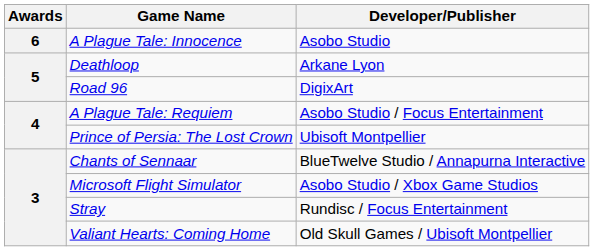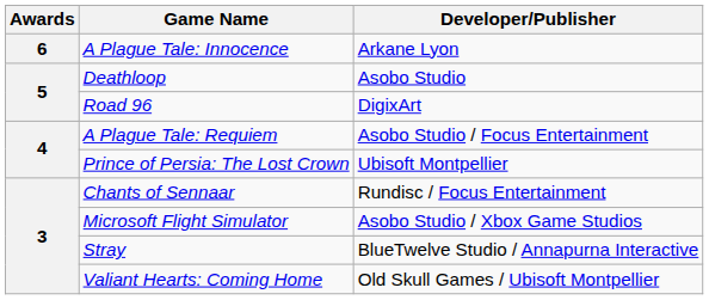 <table class="wikitable sortable plainrowheaders">
 <tr>
 <th scope="col">Awards</th>
 <th scope="col">Game Name</th>
 <th scope="col">Developer/Publisher</th>
 </tr>
 <tr>
 <th scope="row" style="text-align: center">6</th>
 <td><em><a href='#'>A Plague Tale: Innocence</a></em></td>
-<td><a href='#'>Asobo Studio</a></td>
+<td><a href='#'>Arkane Lyon</a></td>
 </tr>
 <tr>
 <th scope="row" style="text-align: center" rowspan="2">5</th>
 <td><em><a href='#'>Deathloop</a></em></td>
-<td><a href='#'>Arkane Lyon</a></td>
+<td><a href='#'>Asobo Studio</a></td>
 </tr>
 <tr>
 <td><em><a href='#'>Road 96</a></em></td>
 <td><a href='#'>DigixArt</a></td>
 </tr>
 <tr>
 <th scope="row" style="text-align: center" rowspan="2">4</th>
 <td><em><a href='#'>A Plague Tale: Requiem</a></em></td>
 <td><a href='#'>Asobo Studio</a> / <a href='#'>Focus Entertainment</a></td>
 </tr>
 <tr>
 <td><em><a href='#'>Prince of Persia: The Lost Crown</a></em></td>
 <td><a href='#'>Ubisoft Montpellier</a></td>
 </tr>
 <tr>
 <th scope="row" style="text-align: center" rowspan="4">3</th>
 <td><em><a href='#'>Chants of Sennaar</a></em></td>
-<td>BlueTwelve Studio / <a href='#'>Annapurna Interactive</a></td>
+<td>Rundisc / <a href='#'>Focus Entertainment</a></td>
 </tr>
 <tr>
 <td><em><a href='#'>Microsoft Flight Simulator</a></em></td>
 <td><a href='#'>Asobo Studio</a> / <a href='#'>Xbox Game Studios</a></td>
 </tr>
 <tr>
 <td><em><a href='#'>Stray</a></em></td>
-<td>Rundisc / <a href='#'>Focus Entertainment</a></td>
+<td>BlueTwelve Studio / <a href='#'>Annapurna Interactive</a></td>
 </tr>
 <tr>
 <td><em><a href='#'>Valiant Hearts: Coming Home</a></em></td>
 <td>Old Skull Games / <a href='#'>Ubisoft Montpellier</a></td>
 </tr>
 </table>
